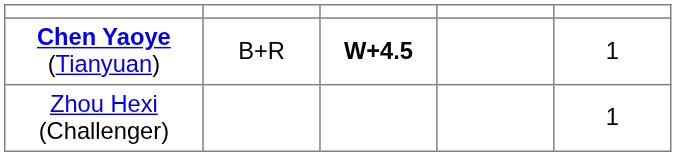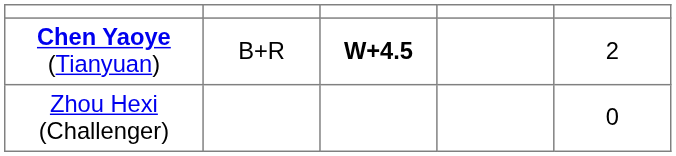 <table class="toccolours" border="1" cellpadding="4" cellspacing="0" style="border-collapse: collapse; margin:0;">
 <tr>
 <th width=125></th>
 <th width=70></th>
 <th width=70></th>
 <th width=70></th>
 <th width=70></th>
 </tr>
 <tr align=center>
 <td><strong><a href='#'>Chen Yaoye</a></strong><br>(<a href='#'>Tianyuan</a>)</td>
 <td>B+R</td>
 <td><strong>W+4.5</strong></td>
 <td></td>
-<td>1</td>
+<td>2</td>
 </tr>
 <tr align=center>
 <td><a href='#'>Zhou Hexi</a><br>(Challenger)</td>
 <td></td>
 <td></td>
 <td></td>
-<td>1</td>
+<td>0</td>
 </tr>
 </table>
